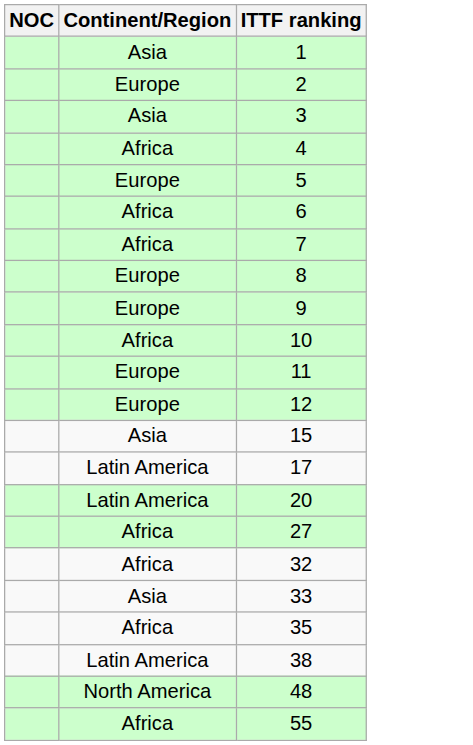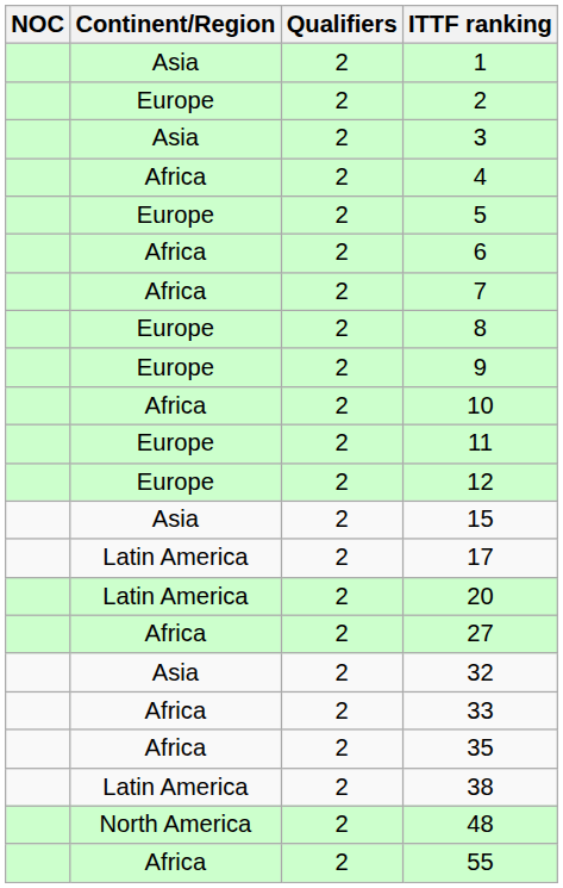 <table class="wikitable sortable" style="text-align:center; font-size:100%">
 <tr>
 <th>NOC</th>
 <th>Continent/Region</th>
+<th>Qualifiers</th>
 <th>ITTF ranking</th>
 </tr>
 <tr bgcolor="ccffcc">
 <td align="left"></td>
 <td>Asia</td>
+<td>2</td>
 <td>1</td>
 </tr>
 <tr bgcolor="ccffcc">
 <td align="left"></td>
 <td>Europe</td>
 <td>2</td>
+<td>2</td>
 </tr>
 <tr bgcolor="ccffcc">
 <td align="left"></td>
 <td>Asia</td>
+<td>2</td>
 <td>3</td>
 </tr>
 <tr bgcolor="ccffcc">
 <td align="left"></td>
 <td>Africa</td>
+<td>2</td>
 <td>4</td>
 </tr>
 <tr bgcolor="ccffcc">
 <td align="left"></td>
 <td>Europe</td>
+<td>2</td>
 <td>5</td>
 </tr>
 <tr bgcolor="ccffcc">
 <td align="left"></td>
 <td>Africa</td>
+<td>2</td>
 <td>6</td>
 </tr>
 <tr bgcolor="ccffcc">
 <td align="left"></td>
 <td>Africa</td>
+<td>2</td>
 <td>7</td>
 </tr>
 <tr bgcolor="ccffcc">
 <td align="left"></td>
 <td>Europe</td>
+<td>2</td>
 <td>8</td>
 </tr>
 <tr bgcolor="ccffcc">
 <td align="left"></td>
 <td>Europe</td>
+<td>2</td>
 <td>9</td>
 </tr>
 <tr bgcolor="ccffcc">
 <td align="left"></td>
 <td>Africa</td>
+<td>2</td>
 <td>10</td>
 </tr>
 <tr bgcolor="ccffcc">
 <td align="left"></td>
 <td>Europe</td>
+<td>2</td>
 <td>11</td>
 </tr>
 <tr bgcolor="ccffcc">
 <td align="left"></td>
 <td>Europe</td>
+<td>2</td>
 <td>12</td>
 </tr>
 <tr>
 <td align="left"></td>
 <td>Asia</td>
+<td>2</td>
 <td>15</td>
 </tr>
 <tr>
 <td align="left"></td>
 <td>Latin America</td>
+<td>2</td>
 <td>17</td>
 </tr>
 <tr bgcolor="ccffcc">
 <td align="left"></td>
 <td>Latin America</td>
+<td>2</td>
 <td>20</td>
 </tr>
 <tr bgcolor="ccffcc">
 <td align="left"></td>
 <td>Africa</td>
+<td>2</td>
 <td>27</td>
 </tr>
 <tr>
 <td align="left"></td>
-<td>Africa</td>
+<td>Asia</td>
+<td>2</td>
 <td>32</td>
 </tr>
 <tr>
 <td align="left"></td>
-<td>Asia</td>
+<td>Africa</td>
+<td>2</td>
 <td>33</td>
 </tr>
 <tr>
 <td align="left"></td>
 <td>Africa</td>
+<td>2</td>
 <td>35</td>
 </tr>
 <tr>
 <td align="left"></td>
 <td>Latin America</td>
+<td>2</td>
 <td>38</td>
 </tr>
 <tr bgcolor="ccffcc">
 <td align="left"></td>
 <td>North America</td>
+<td>2</td>
 <td>48</td>
 </tr>
 <tr bgcolor="ccffcc">
 <td align="left"></td>
 <td>Africa</td>
+<td>2</td>
 <td>55</td>
 </tr>
 </table>
